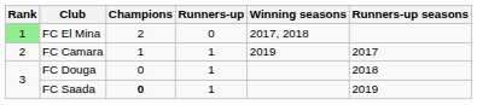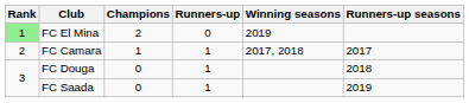 <table class="wikitable">
 <tr>
 <th>Rank</th>
 <th>Club</th>
 <th>Champions</th>
 <th>Runners-up</th>
 <th>Winning seasons</th>
 <th>Runners-up seasons</th>
 </tr>
 <tr>
 <td align=center style="background: lightgreen;">1</td>
 <td>FC El Mina</td>
 <td align=center>2</td>
 <td align=center>0</td>
-<td>2017, 2018</td>
+<td>2019</td>
 <td></td>
 </tr>
 <tr>
 <td align=center>2</td>
 <td>FC Camara</td>
 <td align=center>1</td>
 <td align=center>1</td>
-<td>2019</td>
+<td>2017, 2018</td>
 <td>2017</td>
 </tr>
 <tr>
 <td align=center rowspan=2>3</td>
 <td>FC Douga</td>
 <td align=center>0</td>
 <td align=center>1</td>
 <td></td>
 <td>2018</td>
 </tr>
 <tr>
 <td>FC Saada</td>
-<td align=center><strong>0</strong></td>
+<td align=center>0</td>
 <td align=center>1</td>
 <td></td>
 <td>2019</td>
 </tr>
 </table>
